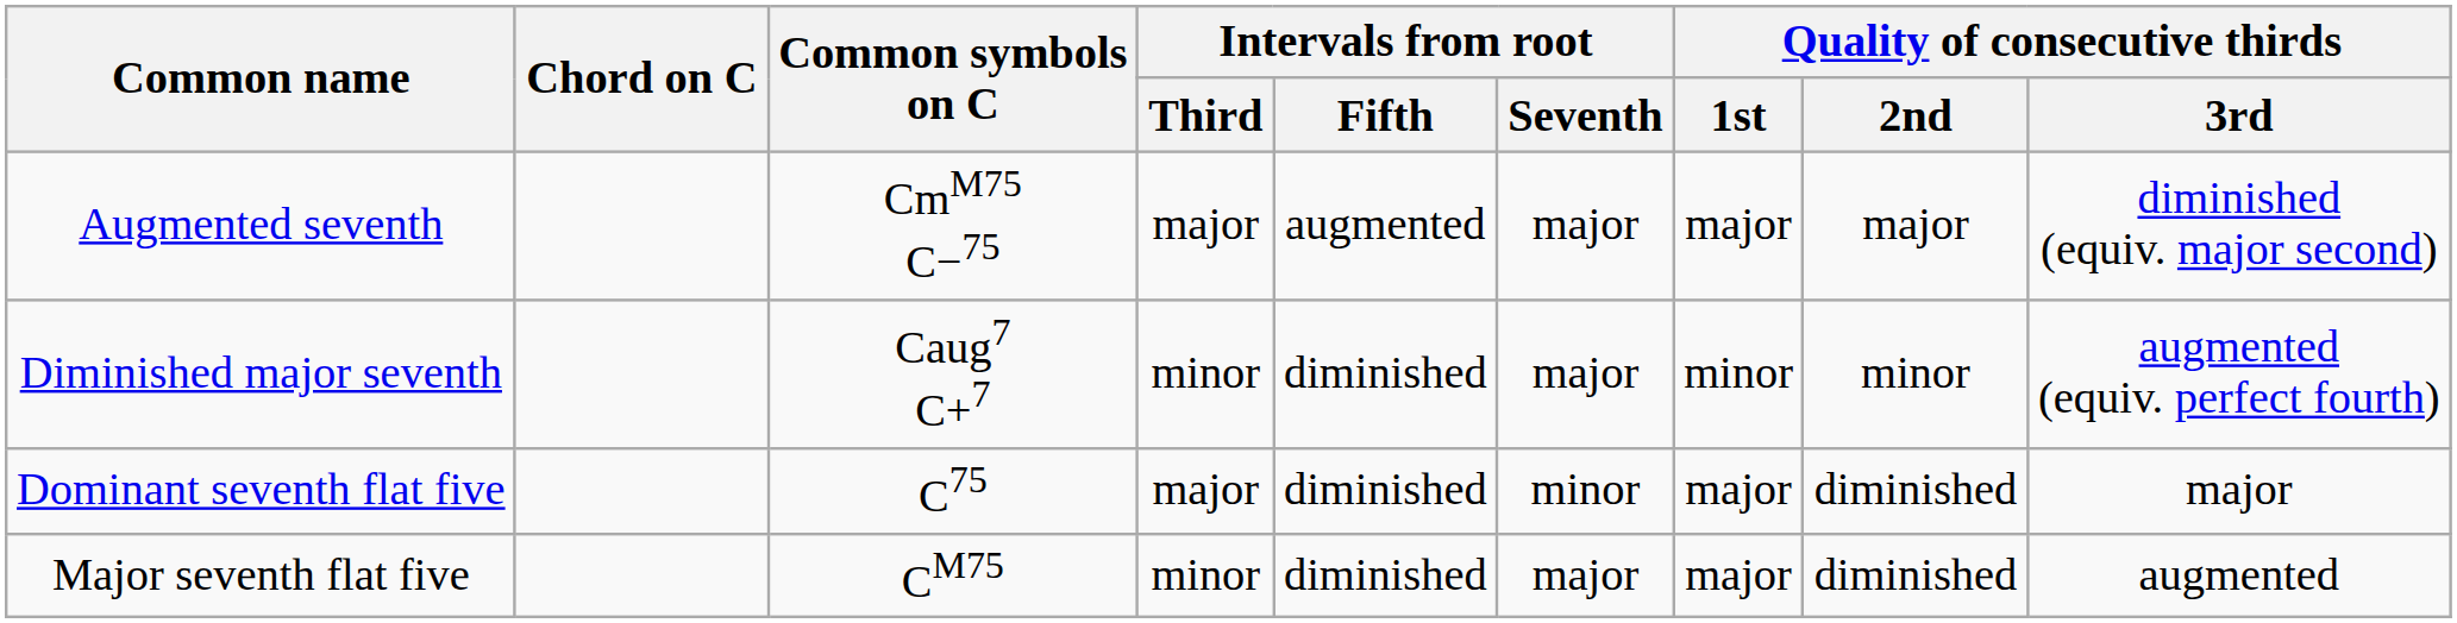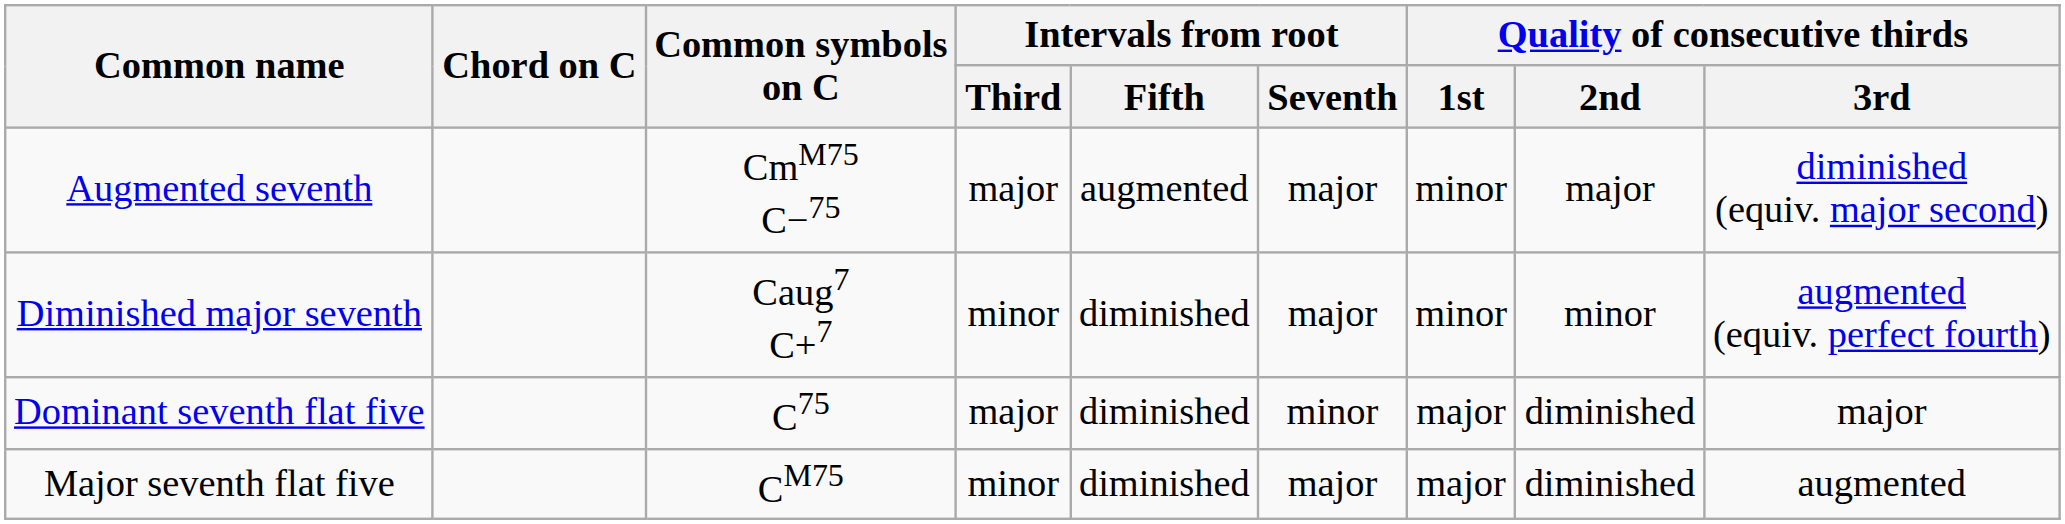 <table class="wikitable" style="text-align:center;">
 <tr>
 <th rowspan="2">Common name</th>
 <th rowspan="2">Chord on C</th>
 <th rowspan="2">Common symbols<br>on C</th>
 <th colspan="3">Intervals from root</th>
 <th colspan="3"><a href='#'>Quality</a> of consecutive thirds</th>
 </tr>
 <tr>
 <th>Third</th>
 <th>Fifth</th>
 <th>Seventh</th>
 <th>1st</th>
 <th>2nd</th>
 <th>3rd</th>
 </tr>
 <tr>
 <td><a href='#'>Augmented seventh</a></td>
 <td></td>
 <td>Cm<sup>M75</sup><br>C−<sup>75</sup></td>
 <td>major</td>
 <td>augmented</td>
 <td>major</td>
-<td>major</td>
+<td>minor</td>
 <td>major</td>
 <td><a href='#'>diminished</a><br>(equiv. <a href='#'>major second</a>)</td>
 </tr>
 <tr>
 <td><a href='#'>Diminished major seventh</a></td>
 <td></td>
 <td>Caug<sup>7</sup><br>C+<sup>7</sup></td>
 <td>minor</td>
 <td>diminished</td>
 <td>major</td>
 <td>minor</td>
 <td>minor</td>
 <td><a href='#'>augmented</a><br>(equiv. <a href='#'>perfect fourth</a>)</td>
 </tr>
 <tr>
 <td><a href='#'>Dominant seventh flat five</a></td>
 <td></td>
 <td>C<sup>75</sup></td>
 <td>major</td>
 <td>diminished</td>
 <td>minor</td>
 <td>major</td>
 <td>diminished</td>
 <td>major</td>
 </tr>
 <tr>
 <td>Major seventh flat five</td>
 <td></td>
 <td>C<sup>M75</sup></td>
 <td>minor</td>
 <td>diminished</td>
 <td>major</td>
 <td>major</td>
 <td>diminished</td>
 <td>augmented</td>
 </tr>
 </table>
